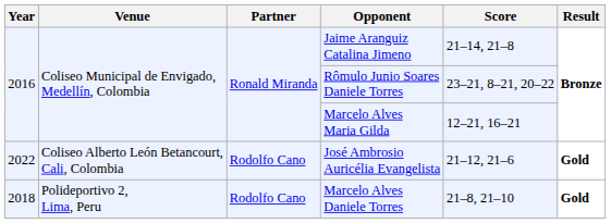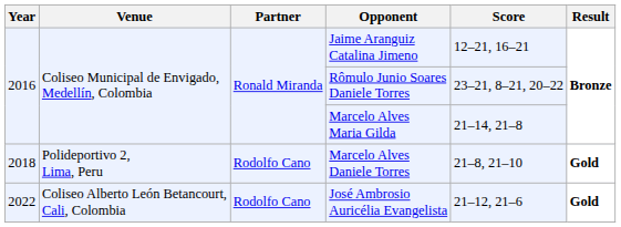 <table class="sortable wikitable" style="font-size: 90%;">
 <tr>
 <th>Year</th>
 <th>Venue</th>
 <th>Partner</th>
 <th>Opponent</th>
 <th>Score</th>
 <th>Result</th>
 </tr>
 <tr style="background:#ECF2FF">
 <td rowspan="3" align="center">2016</td>
 <td rowspan="3" align="left">Coliseo Municipal de Envigado,<br><a href='#'>Medellín</a>, Colombia</td>
 <td rowspan="3"> <a href='#'>Ronald Miranda</a></td>
 <td align="left"> <a href='#'>Jaime Aranguiz</a><br> <a href='#'>Catalina Jimeno</a></td>
-<td align="left">21–14, 21–8</td>
+<td align="left">12–21, 16–21</td>
 <td rowspan="3" style="text-align:left; background:white"> <strong>Bronze</strong></td>
 </tr>
 <tr style="background:#ECF2FF">
 <td align="left"> <a href='#'>Rômulo Junio Soares</a><br> <a href='#'>Daniele Torres</a></td>
 <td align="left">23–21, 8–21, 20–22</td>
 </tr>
 <tr style="background:#ECF2FF">
 <td align="left"> <a href='#'>Marcelo Alves</a><br> <a href='#'>Maria Gilda</a></td>
-<td align="left">12–21, 16–21</td>
+<td align="left">21–14, 21–8</td>
+</tr>
+<tr style="background:#ECF2FF">
+<td align="center">2018</td>
+<td align="left">Polideportivo 2,<br><a href='#'>Lima</a>, Peru</td>
+<td> <a href='#'>Rodolfo Cano</a></td>
+<td align="left"> <a href='#'>Marcelo Alves</a><br> <a href='#'>Daniele Torres</a></td>
+<td align="left">21–8, 21–10</td>
+<td style="text-align:left; background:white"> <strong>Gold</strong></td>
 </tr>
 <tr style="background:#ECF2FF">
 <td align="center">2022</td>
 <td align="left">Coliseo Alberto León Betancourt,<br><a href='#'>Cali</a>, Colombia</td>
 <td> <a href='#'>Rodolfo Cano</a></td>
 <td align="left"> <a href='#'>José Ambrosio</a><br> <a href='#'>Auricélia Evangelista</a></td>
 <td align="left">21–12, 21–6</td>
 <td style="text-align:left; background:white"> <strong>Gold</strong></td>
 </tr>
-<tr style="background:#ECF2FF">
-<td align="center">2018</td>
-<td align="left">Polideportivo 2,<br><a href='#'>Lima</a>, Peru</td>
-<td> <a href='#'>Rodolfo Cano</a></td>
-<td align="left"> <a href='#'>Marcelo Alves</a><br> <a href='#'>Daniele Torres</a></td>
-<td align="left">21–8, 21–10</td>
-<td style="text-align:left; background:white"> <strong>Gold</strong></td>
-</tr>
 </table>
